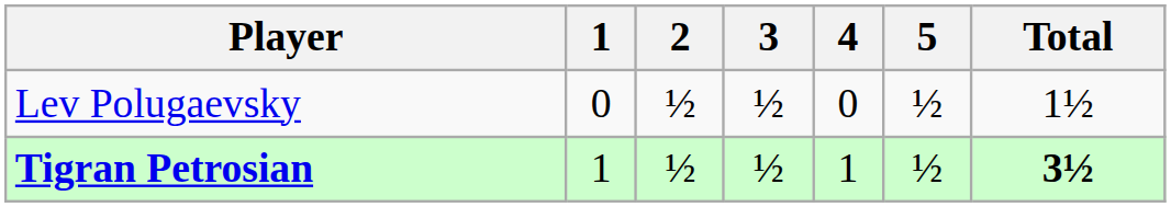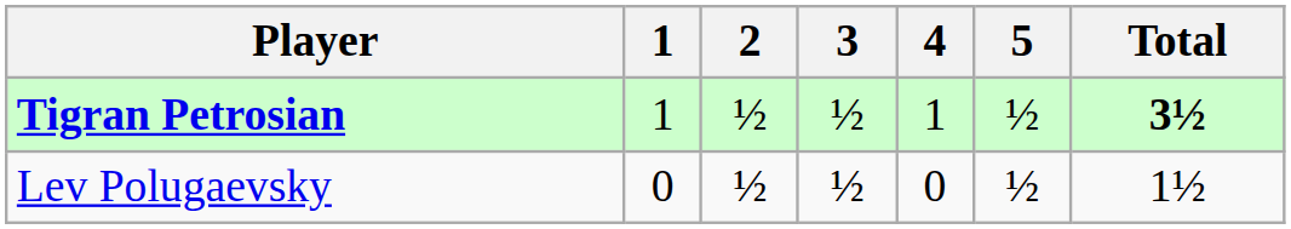 <table class="wikitable" border="1" align="center" width="450">
 <tr>
 <th>Player</th>
 <th>1</th>
 <th>2</th>
 <th>3</th>
 <th>4</th>
 <th>5</th>
 <th>Total</th>
 </tr>
+<tr align=center style="background:#ccffcc;">
+<td align="left"> <strong><a href='#'>Tigran Petrosian</a></strong></td>
+<td>1</td>
+<td>½</td>
+<td>½</td>
+<td>1</td>
+<td>½</td>
+<td><strong>3½</strong></td>
+</tr>
 <tr align=center>
 <td align="left"> <a href='#'>Lev Polugaevsky</a></td>
 <td>0</td>
 <td>½</td>
 <td>½</td>
 <td>0</td>
 <td>½</td>
 <td>1½</td>
 </tr>
-<tr align=center style="background:#ccffcc;">
-<td align="left"> <strong><a href='#'>Tigran Petrosian</a></strong></td>
-<td>1</td>
-<td>½</td>
-<td>½</td>
-<td>1</td>
-<td>½</td>
-<td><strong>3½</strong></td>
-</tr>
 </table>
